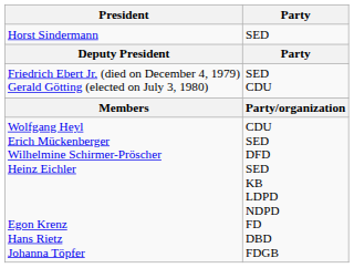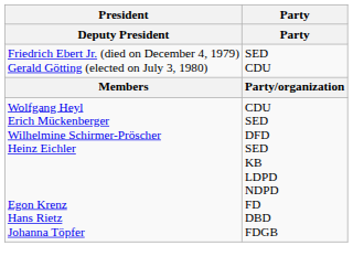 <table class="wikitable">
 <tr>
 <th>President</th>
 <th>Party</th>
-</tr>
-<tr>
-<td><a href='#'>Horst Sindermann</a></td>
-<td>SED</td>
 </tr>
 <tr>
 <th>Deputy President</th>
 <th>Party</th>
 </tr>
 <tr>
 <td><a href='#'>Friedrich Ebert Jr.</a> (died on December 4, 1979)<br><a href='#'>Gerald Götting</a> (elected on July 3, 1980)</td>
 <td>SED<br>CDU</td>
 </tr>
 <tr>
 <th>Members</th>
 <th>Party/organization</th>
 </tr>
 <tr>
 <td><a href='#'>Wolfgang Heyl</a><br><a href='#'>Erich Mückenberger</a><br><a href='#'>Wilhelmine Schirmer-Pröscher</a><br><a href='#'>Heinz Eichler</a><br><br><br><br><a href='#'>Egon Krenz</a><br><a href='#'>Hans Rietz</a><br><a href='#'>Johanna Töpfer</a></td>
 <td>CDU<br>SED<br>DFD<br>SED<br>KB<br>LDPD<br>NDPD<br>FD<br>DBD<br>FDGB</td>
 </tr>
 </table>
